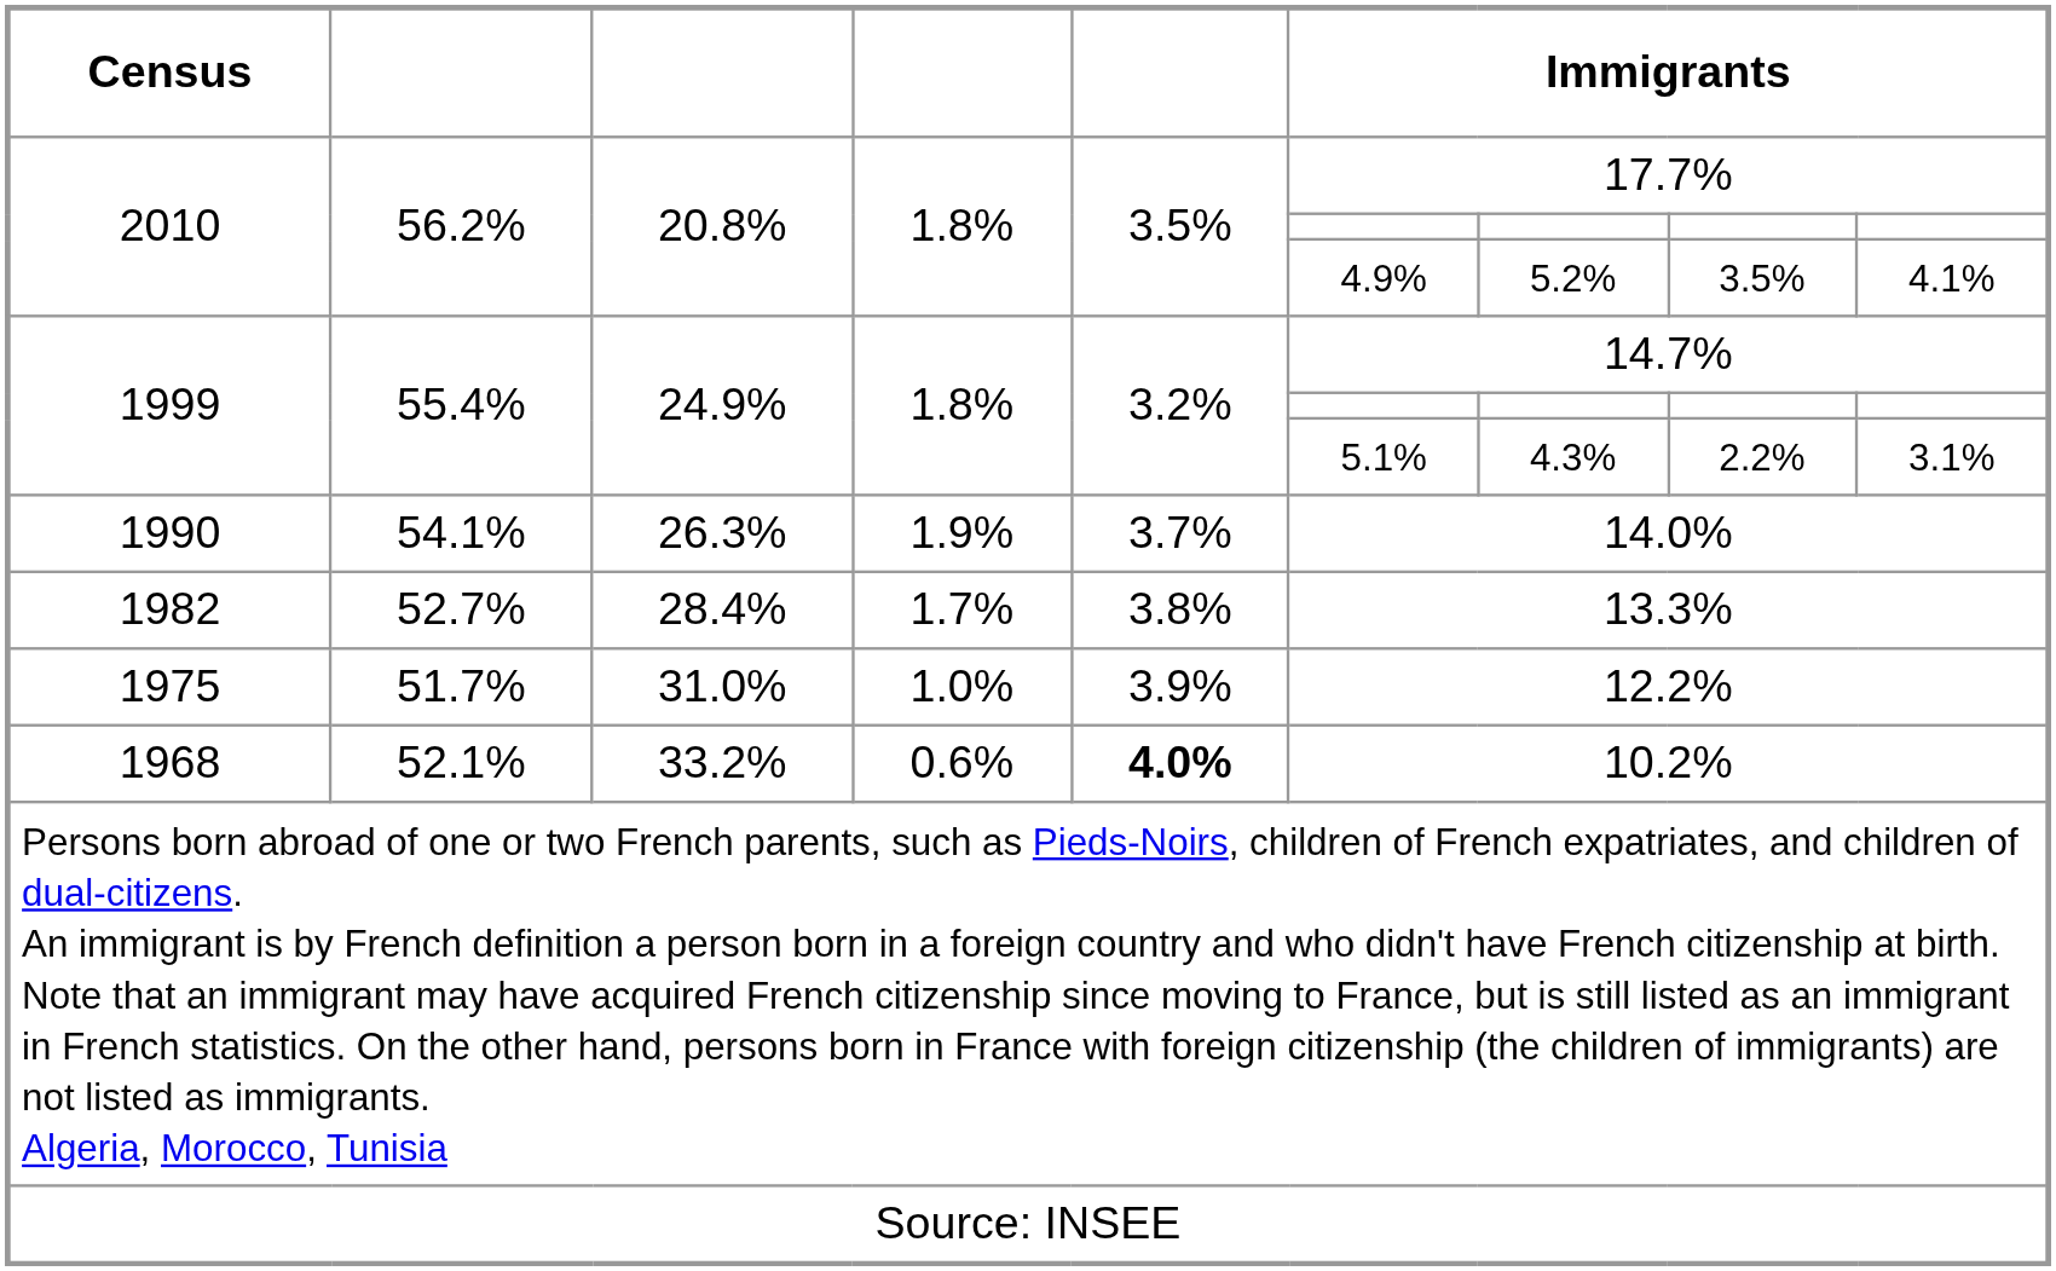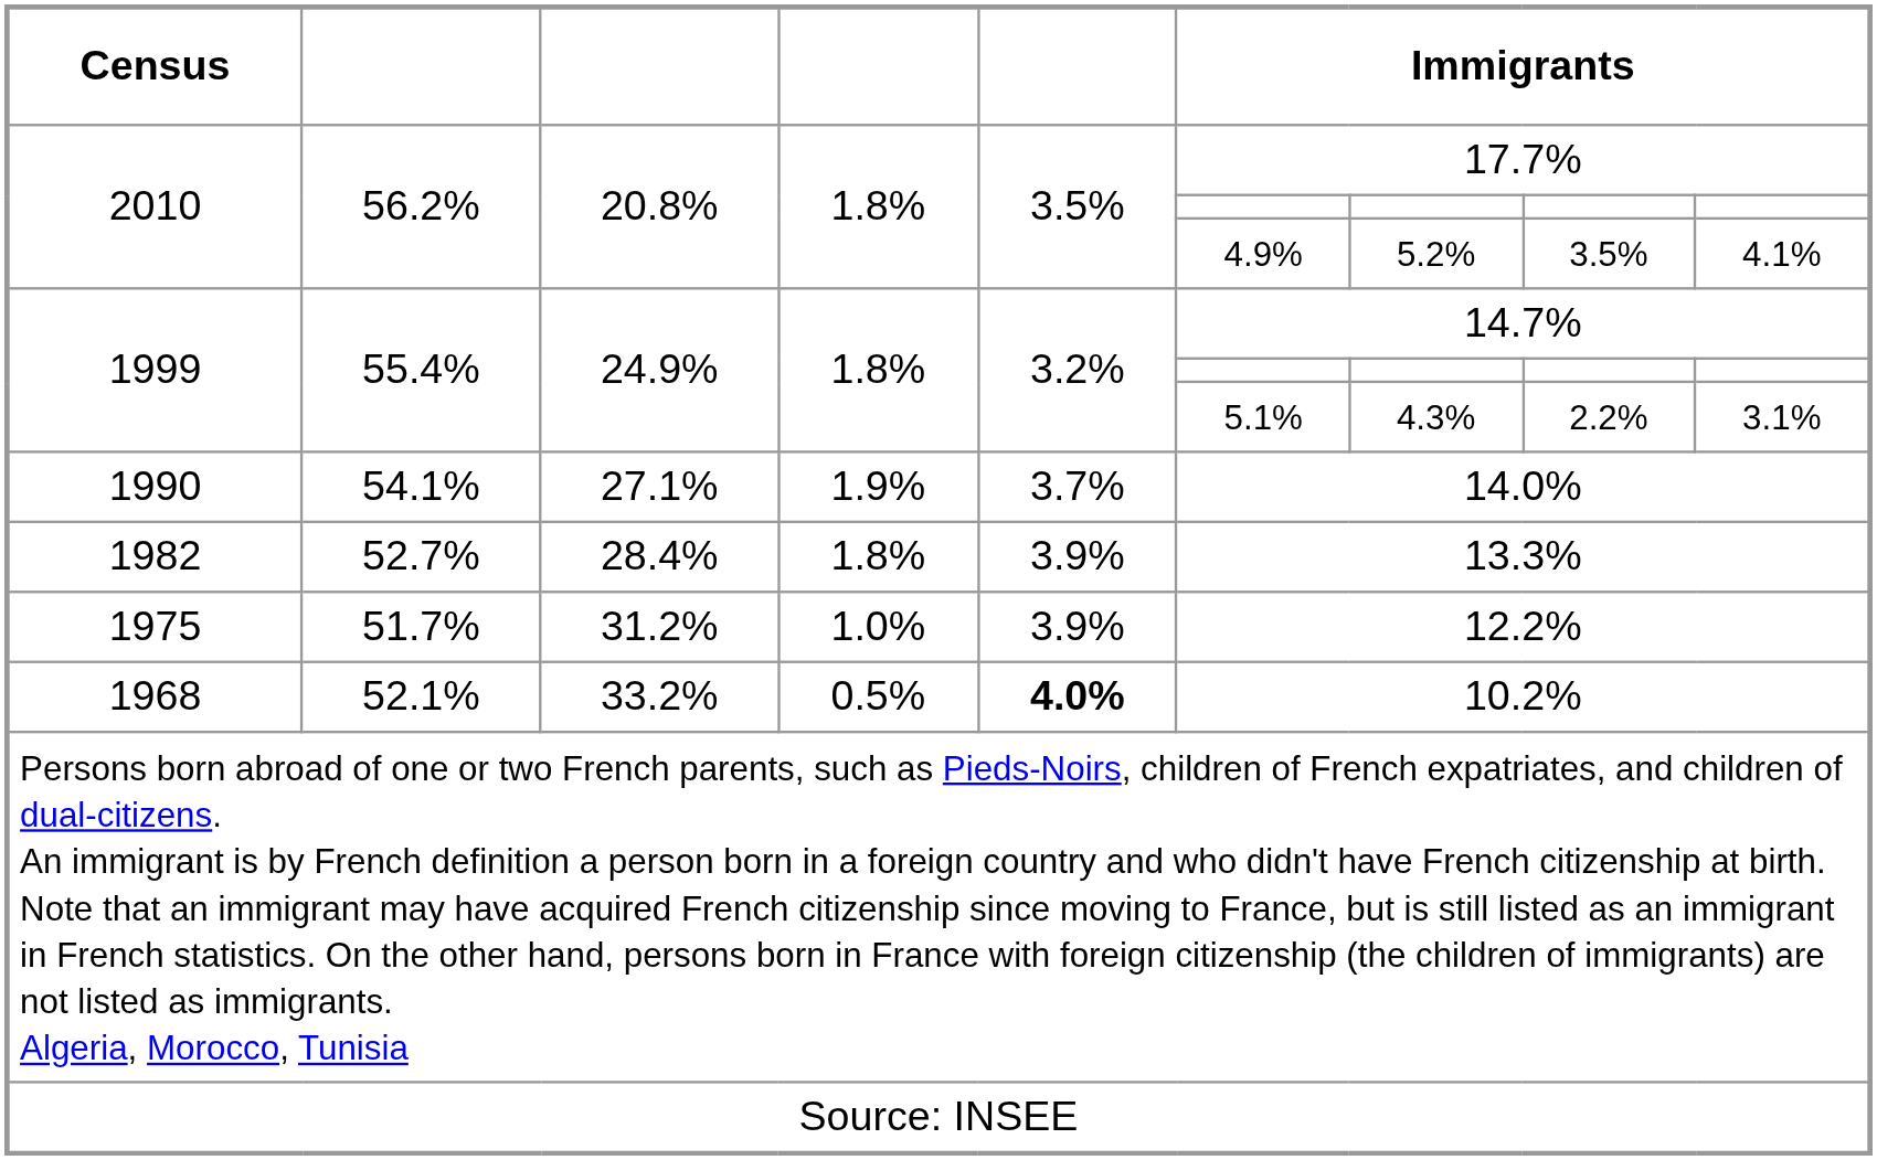 <table width="720px" rules="all" cellspacing="0" cellpadding="4" style="border: 2px solid #999; margin-bottom: 20px">
 <tr>
 <td align=center><strong>Census</strong></td>
 <td align=center><strong></strong></td>
 <td align=center><strong><br></strong></td>
 <td align=center><strong><br></strong></td>
 <td align=center><strong><br><br></strong></td>
 <td align=center colspan=4><strong>Immigrants</strong></td>
 </tr>
 <tr>
 <td align=center rowspan=3>2010</td>
 <td align=center rowspan=3>56.2%</td>
 <td align=center rowspan=3>20.8%</td>
 <td align=center rowspan=3>1.8%</td>
 <td align=center rowspan=3>3.5%</td>
 <td align=center colspan=4>17.7%</td>
 </tr>
 <tr>
 <td align=center><strong><small></small></strong></td>
 <td align=center><small><strong></strong></small></td>
 <td align=center><strong><small></small></strong></td>
 <td align=center><strong><small></small></strong></td>
 </tr>
 <tr>
 <td align=center><small>4.9%</small></td>
 <td align=center><small>5.2%</small></td>
 <td align=center><small>3.5%</small></td>
 <td align=center><small>4.1%</small></td>
 </tr>
 <tr>
 <td align=center rowspan=3>1999</td>
 <td align=center rowspan=3>55.4%</td>
 <td align=center rowspan=3>24.9%</td>
 <td align=center rowspan=3>1.8%</td>
 <td align=center rowspan=3>3.2%</td>
 <td align=center colspan=4>14.7%</td>
 </tr>
 <tr>
 <td align=center><strong><small></small></strong></td>
 <td align=center><small><strong></strong></small></td>
 <td align=center><strong><small></small></strong></td>
 <td align=center><strong><small></small></strong></td>
 </tr>
 <tr>
 <td align=center><small>5.1%</small></td>
 <td align=center><small>4.3%</small></td>
 <td align=center><small>2.2%</small></td>
 <td align=center><small>3.1%</small></td>
 </tr>
 <tr>
 <td align=center>1990</td>
 <td align=center>54.1%</td>
-<td align=center>26.3%</td>
+<td align=center>27.1%</td>
 <td align=center>1.9%</td>
 <td align=center>3.7%</td>
 <td align=center colspan=4>14.0%</td>
 </tr>
 <tr>
 <td align=center>1982</td>
 <td align=center>52.7%</td>
 <td align=center>28.4%</td>
-<td align=center>1.7%</td>
-<td align=center>3.8%</td>
+<td align=center>1.8%</td>
+<td align=center>3.9%</td>
 <td align=center colspan=4>13.3%</td>
 </tr>
 <tr>
 <td align=center>1975</td>
 <td align=center>51.7%</td>
-<td align=center>31.0%</td>
+<td align=center>31.2%</td>
 <td align=center>1.0%</td>
 <td align=center>3.9%</td>
 <td align=center colspan=4>12.2%</td>
 </tr>
 <tr>
 <td align=center>1968</td>
 <td align=center>52.1%</td>
 <td align=center>33.2%</td>
-<td align=center>0.6%</td>
+<td align=center>0.5%</td>
 <td align=center><strong>4.0%</strong></td>
 <td align=center colspan=4>10.2%</td>
 </tr>
 <tr>
 <td align=left colspan=10><small>Persons born abroad of one or two French parents, such as <a href='#'>Pieds-Noirs</a>, children of French expatriates, and children of <a href='#'>dual-citizens</a>.</small><br><small>An immigrant is by French definition a person born in a foreign country and who didn't have French citizenship at birth. Note that an immigrant may have acquired French citizenship since moving to France, but is still listed as an immigrant in French statistics. On the other hand, persons born in France with foreign citizenship (the children of immigrants) are not listed as immigrants.</small><br><small><a href='#'>Algeria</a>, <a href='#'>Morocco</a>, <a href='#'>Tunisia</a></small></td>
 </tr>
 <tr>
 <td align=center colspan=10>Source: INSEE</td>
 </tr>
 </table>
